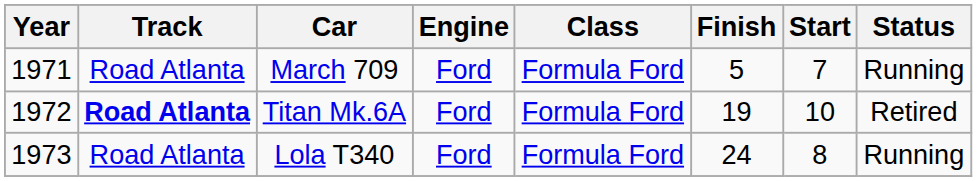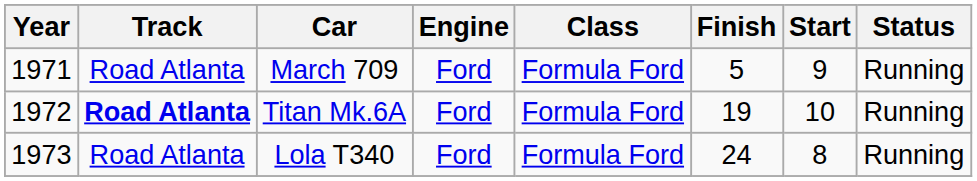 <table class="wikitable" style="text-align:center; font-size:90%">
 <tr>
 <th>Year</th>
 <th>Track</th>
 <th>Car</th>
 <th>Engine</th>
 <th>Class</th>
 <th>Finish</th>
 <th>Start</th>
 <th>Status</th>
 </tr>
 <tr>
 <td>1971</td>
 <td><a href='#'>Road Atlanta</a></td>
 <td><a href='#'>March</a> 709</td>
 <td><a href='#'>Ford</a></td>
 <td><a href='#'>Formula Ford</a></td>
 <td>5</td>
-<td>7</td>
+<td>9</td>
 <td>Running</td>
 </tr>
 <tr>
 <td>1972</td>
 <td><strong><a href='#'>Road Atlanta</a></strong></td>
 <td><a href='#'>Titan Mk.6A</a></td>
 <td><a href='#'>Ford</a></td>
 <td><a href='#'>Formula Ford</a></td>
 <td>19</td>
 <td>10</td>
-<td>Retired</td>
+<td>Running</td>
 </tr>
 <tr>
 <td>1973</td>
 <td><a href='#'>Road Atlanta</a></td>
 <td><a href='#'>Lola</a> T340</td>
 <td><a href='#'>Ford</a></td>
 <td><a href='#'>Formula Ford</a></td>
 <td>24</td>
 <td>8</td>
 <td>Running</td>
 </tr>
 </table>
